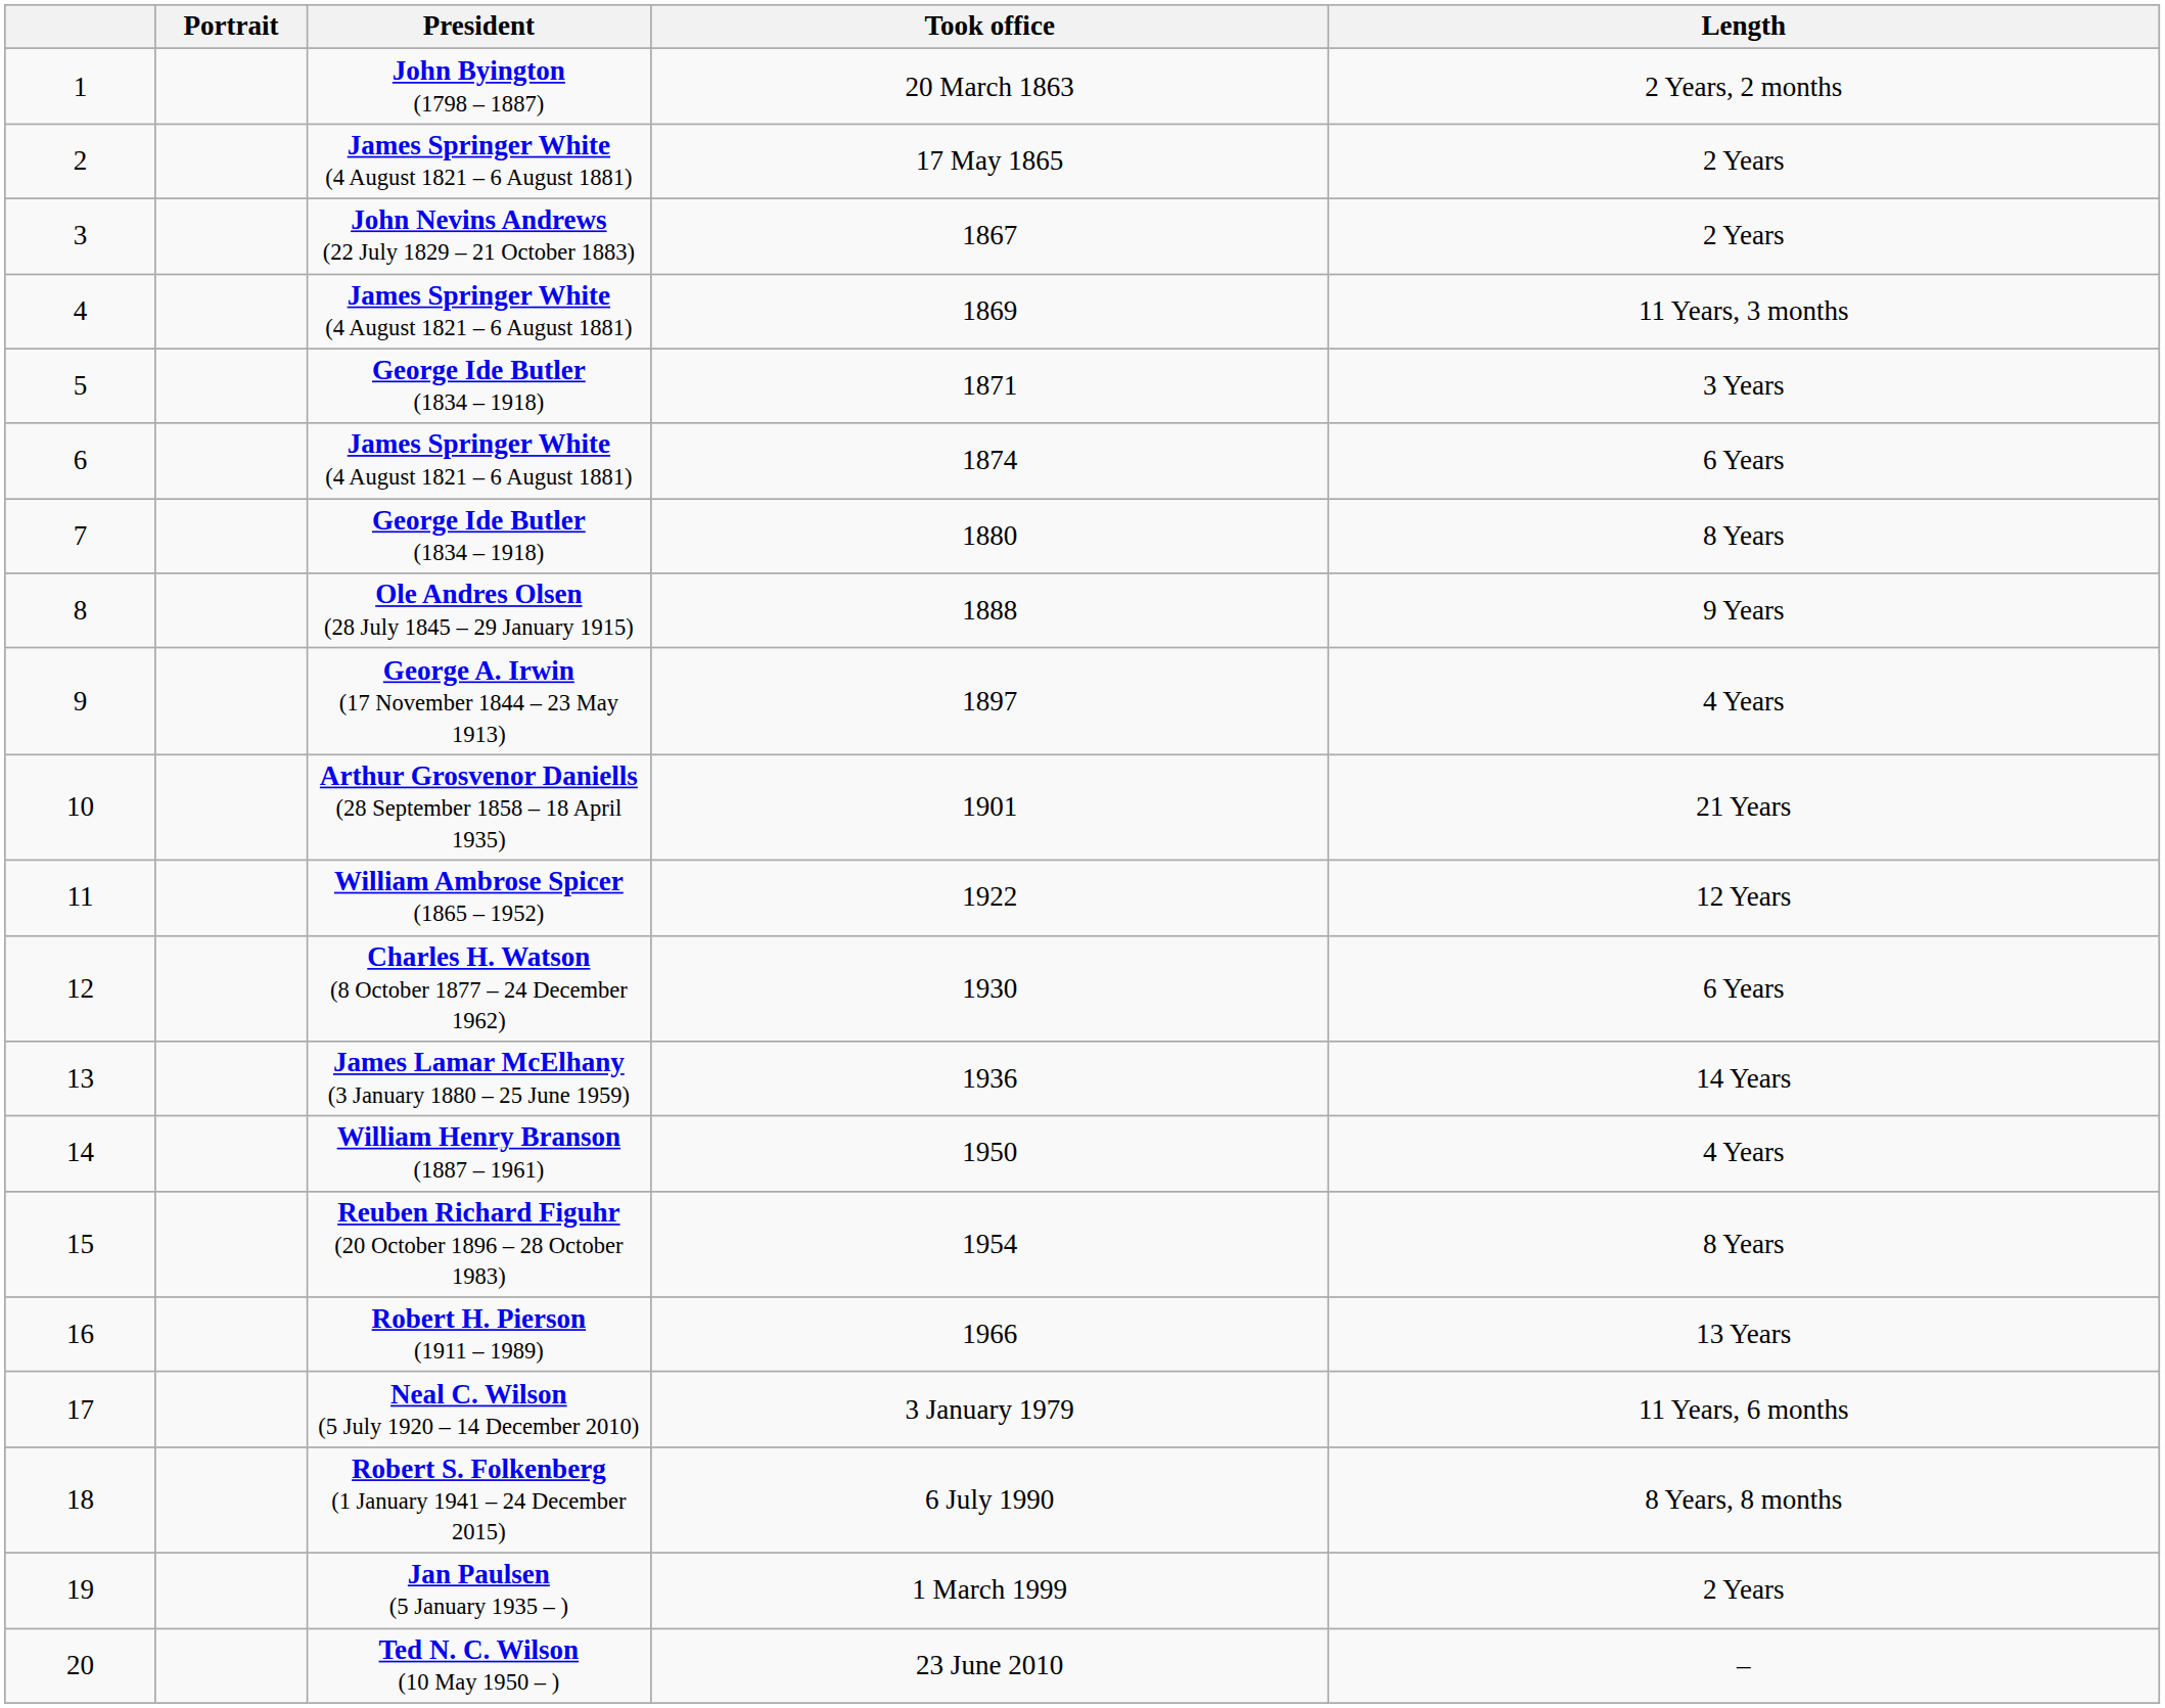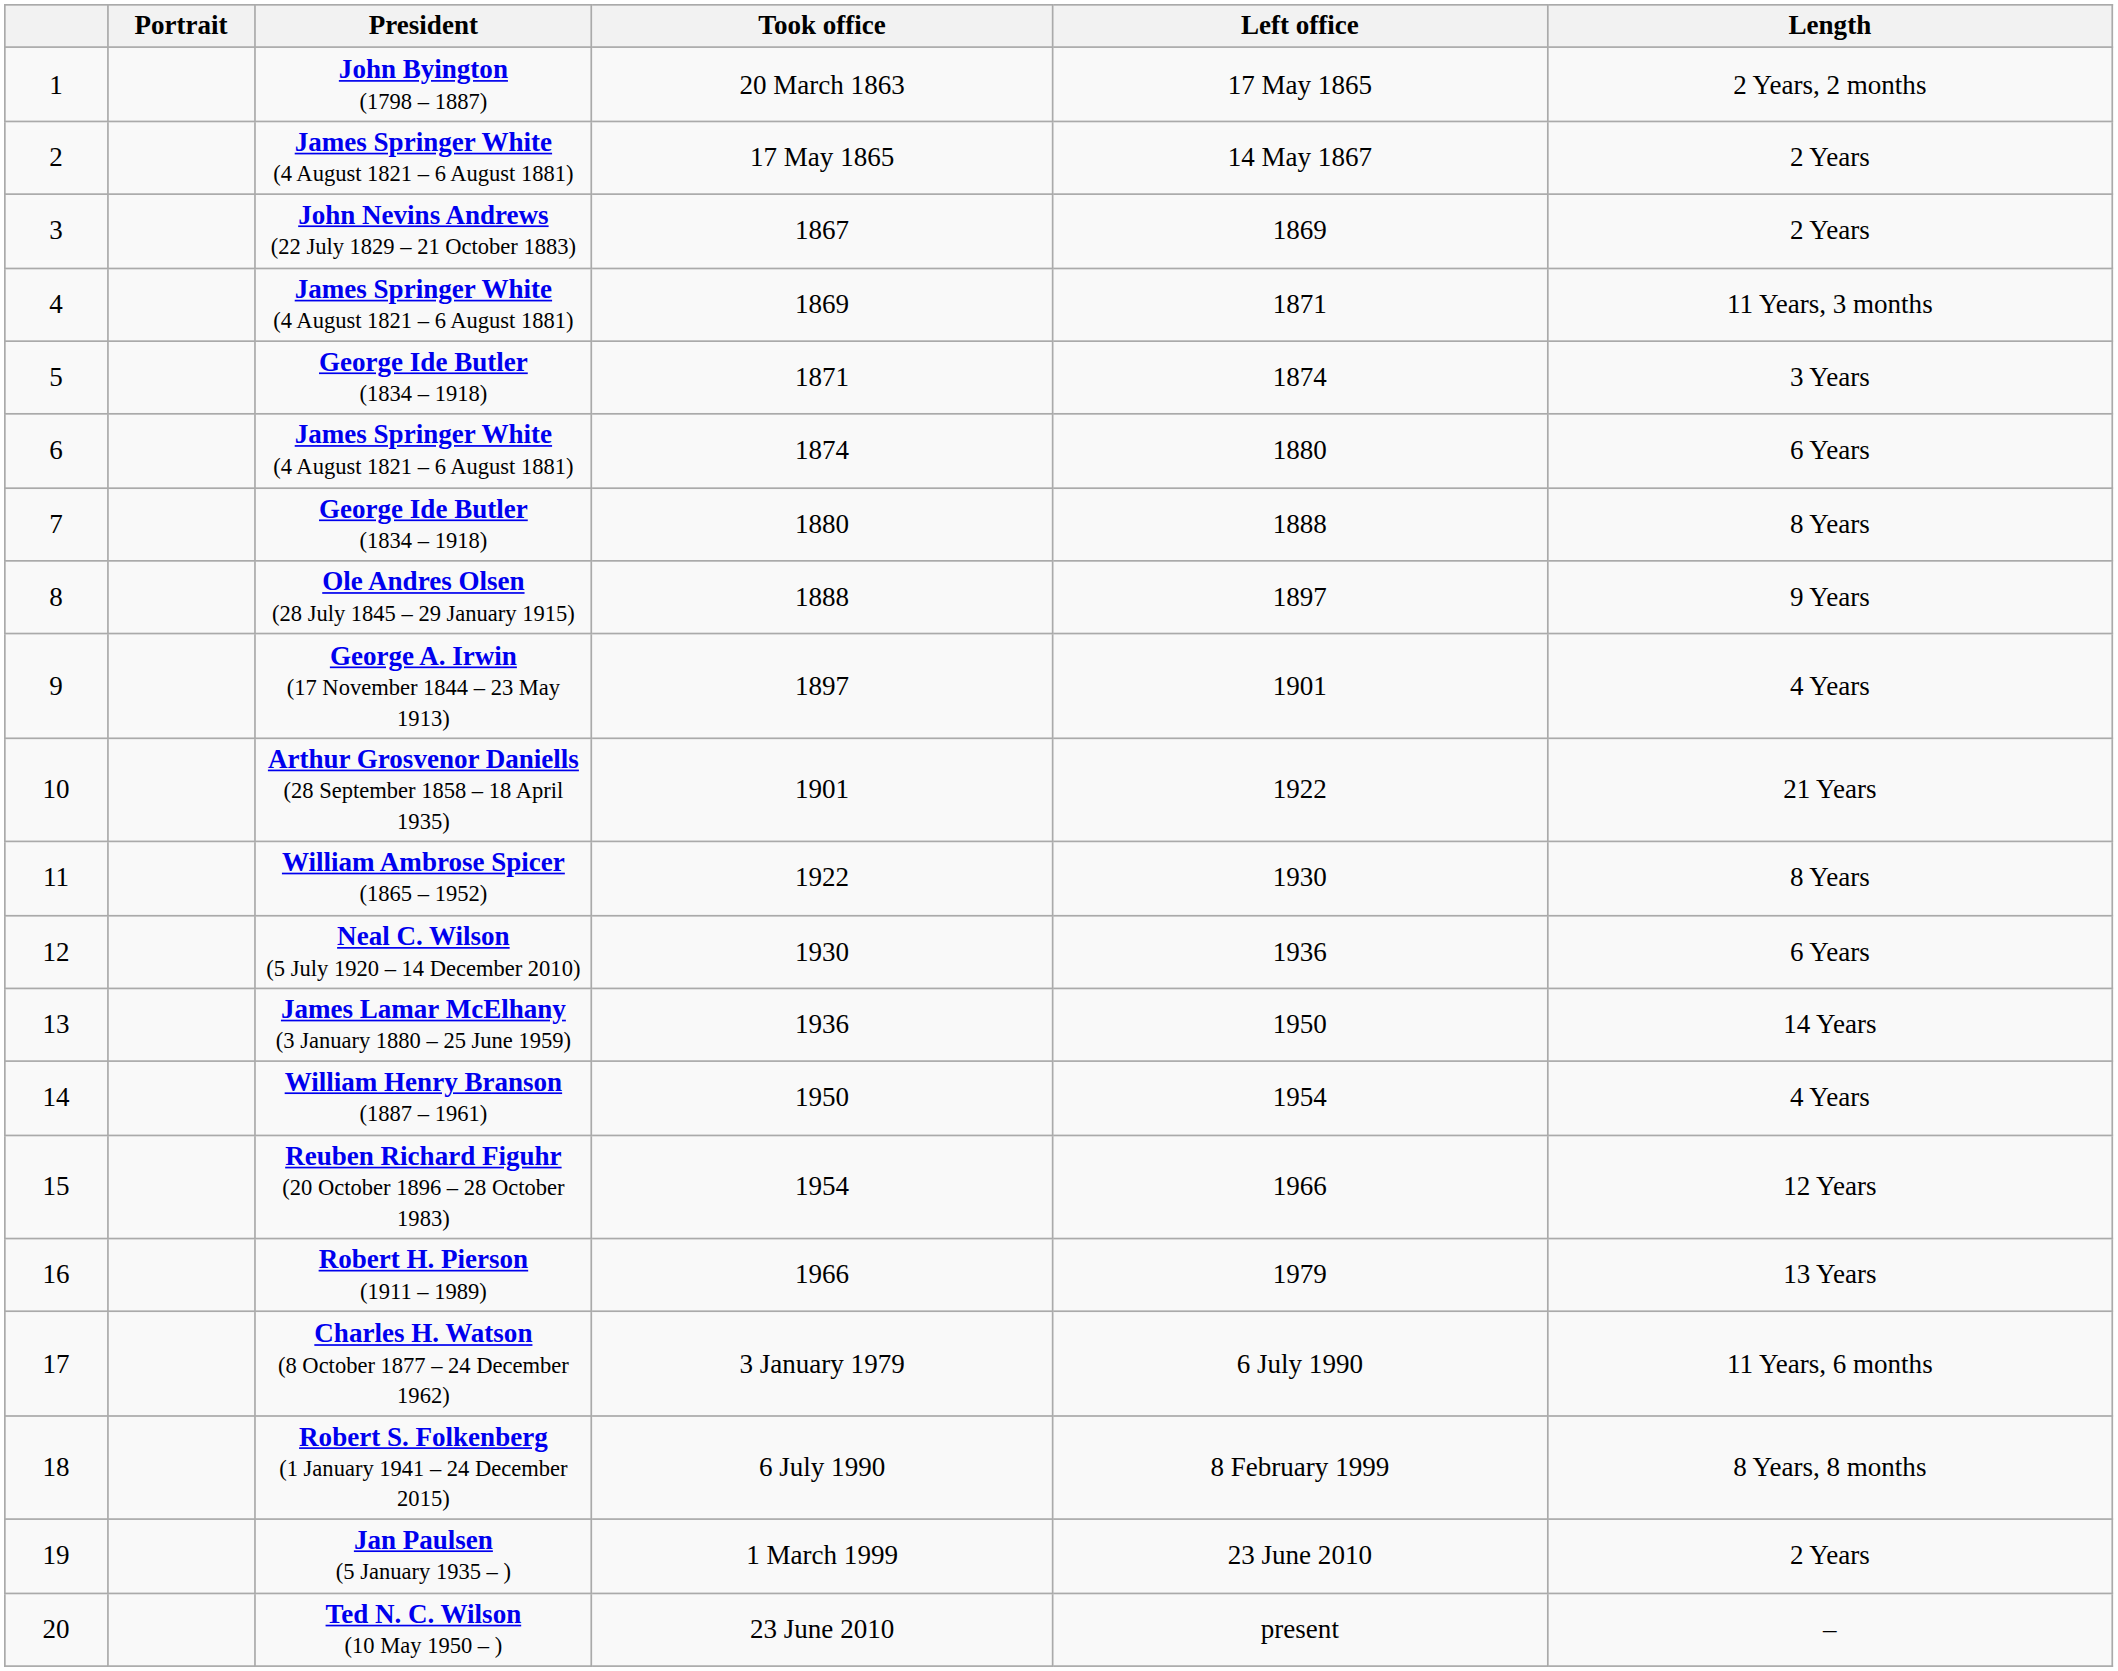 <table class="wikitable" style="text-align: center;">
 <tr>
 <th></th>
 <th>Portrait</th>
 <th>President</th>
 <th>Took office</th>
+<th>Left office</th>
 <th>Length</th>
 </tr>
 <tr>
 <td>1</td>
 <td style="width:80px;"></td>
 <td style="width:16%;"><strong><a href='#'>John Byington</a></strong><br><small>(1798 – 1887)</small></td>
 <td>20 March 1863</td>
+<td>17 May 1865</td>
 <td>2 Years, 2 months</td>
 </tr>
 <tr>
 <td>2</td>
 <td></td>
 <td style="width:16%;"><strong><a href='#'>James Springer White</a></strong><br><small>(4 August 1821 – 6 August 1881)</small></td>
 <td>17 May 1865</td>
+<td>14 May 1867</td>
 <td>2 Years</td>
 </tr>
 <tr>
 <td>3</td>
 <td></td>
 <td style="width:16%;"><strong><a href='#'>John Nevins Andrews</a></strong><br><small>(22 July 1829 – 21 October 1883)</small></td>
 <td>1867</td>
+<td>1869</td>
 <td>2 Years</td>
 </tr>
 <tr>
 <td>4</td>
 <td></td>
 <td style="width:16%;"><strong><a href='#'>James Springer White</a></strong><br><small>(4 August 1821 – 6 August 1881)</small></td>
 <td>1869</td>
+<td>1871</td>
 <td>11 Years, 3 months</td>
 </tr>
 <tr>
 <td>5</td>
 <td></td>
 <td style="width:16%;"><strong><a href='#'>George Ide Butler</a></strong><br><small>(1834 – 1918)</small></td>
 <td>1871</td>
+<td>1874</td>
 <td>3 Years</td>
 </tr>
 <tr>
 <td>6</td>
 <td></td>
 <td style="width:16%;"><strong><a href='#'>James Springer White</a></strong><br><small>(4 August 1821 – 6 August 1881)</small></td>
 <td>1874</td>
+<td>1880</td>
 <td>6 Years</td>
 </tr>
 <tr>
 <td>7</td>
 <td></td>
 <td style="width:16%;"><strong><a href='#'>George Ide Butler</a></strong><br><small>(1834 – 1918)</small></td>
 <td>1880</td>
+<td>1888</td>
 <td>8 Years</td>
 </tr>
 <tr>
 <td>8</td>
 <td></td>
 <td style="width:16%;"><strong><a href='#'>Ole Andres Olsen</a></strong><br><small>(28 July 1845 – 29 January 1915)</small></td>
 <td>1888</td>
+<td>1897</td>
 <td>9 Years</td>
 </tr>
 <tr>
 <td>9</td>
 <td></td>
 <td style="width:16%;"><strong><a href='#'>George A. Irwin</a></strong><br><small>(17 November 1844 – 23 May 1913)</small></td>
 <td>1897</td>
+<td>1901</td>
 <td>4 Years</td>
 </tr>
 <tr>
 <td>10</td>
 <td></td>
 <td style="width:16%;"><strong><a href='#'>Arthur Grosvenor Daniells</a></strong><br><small>(28 September 1858 – 18 April 1935)</small></td>
 <td>1901</td>
+<td>1922</td>
 <td>21 Years</td>
 </tr>
 <tr>
 <td>11</td>
 <td></td>
 <td style="width:16%;"><strong><a href='#'>William Ambrose Spicer</a></strong><br><small>(1865 – 1952)</small></td>
 <td>1922</td>
-<td>12 Years</td>
+<td>1930</td>
+<td>8 Years</td>
 </tr>
 <tr>
 <td>12</td>
 <td></td>
-<td style="width:16%;"><strong><a href='#'>Charles H. Watson</a></strong><br><small>(8 October 1877 – 24 December 1962)</small></td>
+<td style="width:16%;"><strong><a href='#'>Neal C. Wilson</a></strong><br><small>(5 July 1920 – 14 December 2010)</small></td>
 <td>1930</td>
+<td>1936</td>
 <td>6 Years</td>
 </tr>
 <tr>
 <td>13</td>
 <td></td>
 <td style="width:16%;"><strong><a href='#'>James Lamar McElhany</a></strong><br><small>(3 January 1880 – 25 June 1959)</small></td>
 <td>1936</td>
+<td>1950</td>
 <td>14 Years</td>
 </tr>
 <tr>
 <td>14</td>
 <td></td>
 <td style="width:16%;"><strong><a href='#'>William Henry Branson</a></strong><br><small>(1887 – 1961)</small></td>
 <td>1950</td>
+<td>1954</td>
 <td>4 Years</td>
 </tr>
 <tr>
 <td>15</td>
 <td></td>
 <td style="width:16%;"><strong><a href='#'>Reuben Richard Figuhr</a></strong><br><small>(20 October 1896 – 28 October 1983)</small></td>
 <td>1954</td>
-<td>8 Years</td>
+<td>1966</td>
+<td>12 Years</td>
 </tr>
 <tr>
 <td>16</td>
 <td></td>
 <td style="width:16%;"><strong><a href='#'>Robert H. Pierson</a></strong><br><small>(1911 – 1989)</small></td>
 <td>1966</td>
+<td>1979</td>
 <td>13 Years</td>
 </tr>
 <tr>
 <td>17</td>
 <td></td>
-<td style="width:16%;"><strong><a href='#'>Neal C. Wilson</a></strong><br><small>(5 July 1920 – 14 December 2010)</small></td>
+<td style="width:16%;"><strong><a href='#'>Charles H. Watson</a></strong><br><small>(8 October 1877 – 24 December 1962)</small></td>
 <td>3 January 1979</td>
+<td>6 July 1990</td>
 <td>11 Years, 6 months</td>
 </tr>
 <tr>
 <td>18</td>
 <td></td>
 <td style="width:16%;"><strong><a href='#'>Robert S. Folkenberg</a></strong><br><small>(1 January 1941 – 24 December 2015)</small></td>
 <td>6 July 1990</td>
+<td>8 February 1999</td>
 <td>8 Years, 8 months</td>
 </tr>
 <tr>
 <td>19</td>
 <td></td>
 <td style="width:16%;"><strong><a href='#'>Jan Paulsen</a></strong> <br><small>(5 January 1935 – )</small></td>
 <td>1 March 1999</td>
+<td>23 June 2010</td>
 <td>2 Years</td>
 </tr>
 <tr>
 <td>20</td>
 <td></td>
 <td style="width:16%;"><strong><a href='#'>Ted N. C. Wilson</a></strong> <br><small>(10 May 1950 – )</small></td>
 <td>23 June 2010</td>
+<td>present</td>
 <td>–</td>
 </tr>
 </table>
